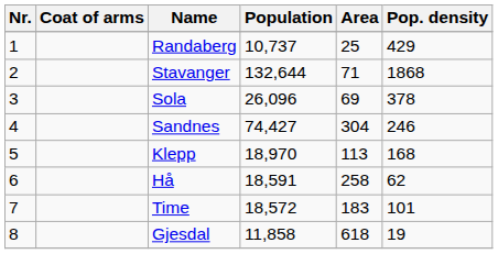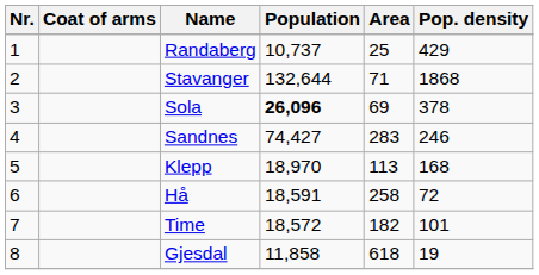 <table class="wikitable sortable">
 <tr>
 <th>Nr.</th>
 <th>Coat of arms</th>
 <th>Name</th>
 <th>Population</th>
 <th>Area</th>
 <th>Pop. density</th>
 </tr>
 <tr>
 </tr>
 <tr>
 <td>1</td>
 <td></td>
 <td><a href='#'>Randaberg</a></td>
 <td>10,737</td>
 <td>25</td>
 <td>429</td>
 </tr>
 <tr>
 <td>2</td>
 <td></td>
 <td><a href='#'>Stavanger</a></td>
 <td>132,644</td>
 <td>71</td>
 <td>1868</td>
 </tr>
 <tr>
 <td>3</td>
 <td></td>
 <td><a href='#'>Sola</a></td>
-<td>26,096</td>
+<td><strong>26,096</strong></td>
 <td>69</td>
 <td>378</td>
 </tr>
 <tr>
 <td>4</td>
 <td></td>
 <td><a href='#'>Sandnes</a></td>
 <td>74,427</td>
-<td>304</td>
+<td>283</td>
 <td>246</td>
 </tr>
 <tr>
 <td>5</td>
 <td></td>
 <td><a href='#'>Klepp</a></td>
 <td>18,970</td>
 <td>113</td>
 <td>168</td>
 </tr>
 <tr>
 <td>6</td>
 <td></td>
 <td><a href='#'>Hå</a></td>
 <td>18,591</td>
 <td>258</td>
-<td>62</td>
+<td>72</td>
 </tr>
 <tr>
 <td>7</td>
 <td></td>
 <td><a href='#'>Time</a></td>
 <td>18,572</td>
-<td>183</td>
+<td>182</td>
 <td>101</td>
 </tr>
 <tr>
 <td>8</td>
 <td></td>
 <td><a href='#'>Gjesdal</a></td>
 <td>11,858</td>
 <td>618</td>
 <td>19</td>
 </tr>
 <tr>
 </tr>
 </table>
